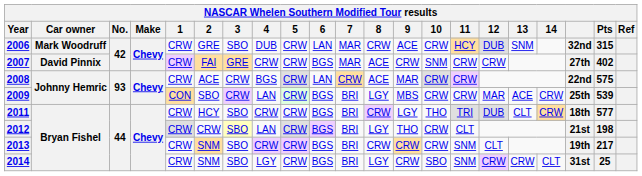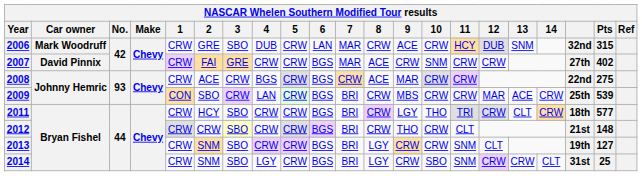 <table class="wikitable" style="text-align:center; font-size:75%">
 <tr>
 <th colspan=21><a href='#'>NASCAR Whelen Southern Modified Tour</a> results</th>
 </tr>
 <tr>
 <th>Year</th>
 <th>Car owner</th>
 <th>No.</th>
 <th>Make</th>
 <th>1</th>
 <th>2</th>
 <th>3</th>
 <th>4</th>
 <th>5</th>
 <th>6</th>
 <th>7</th>
 <th>8</th>
 <th>9</th>
 <th>10</th>
 <th>11</th>
 <th>12</th>
 <th>13</th>
 <th>14</th>
 <th></th>
 <th>Pts</th>
 <th>Ref</th>
 </tr>
 <tr>
 <th><a href='#'>2006</a></th>
 <th>Mark Woodruff</th>
 <th rowspan=2>42</th>
 <th rowspan=2><a href='#'>Chevy</a></th>
 <td><a href='#'>CRW</a></td>
 <td><a href='#'>GRE</a></td>
 <td><a href='#'>SBO</a></td>
 <td><a href='#'>DUB</a></td>
 <td><a href='#'>CRW</a></td>
 <td><a href='#'>LAN</a></td>
 <td><a href='#'>MAR</a></td>
 <td><a href='#'>CRW</a></td>
 <td><a href='#'>ACE</a></td>
 <td><a href='#'>CRW</a></td>
 <td style="background:#FFDF9F;"><a href='#'>HCY</a><br></td>
 <td style="background:#DFDFDF;"><a href='#'>DUB</a><br></td>
 <td><a href='#'>SNM</a></td>
 <td></td>
 <th>32nd</th>
 <th>315</th>
 <th></th>
 </tr>
 <tr>
 <th><a href='#'>2007</a></th>
 <th>David Pinnix</th>
 <td style="background:#EFCFFF;"><a href='#'>CRW</a><br></td>
 <td style="background:#FFDF9F;"><a href='#'>FAI</a><br></td>
 <td style="background:#FFDF9F;"><a href='#'>GRE</a><br></td>
 <td><a href='#'>CRW</a></td>
 <td><a href='#'>CRW</a></td>
 <td><a href='#'>BGS</a></td>
 <td><a href='#'>MAR</a></td>
 <td><a href='#'>ACE</a></td>
 <td><a href='#'>CRW</a></td>
 <td><a href='#'>SNM</a></td>
 <td><a href='#'>CRW</a></td>
 <td><a href='#'>CRW</a></td>
 <td colspan=2></td>
 <th>27th</th>
 <th>402</th>
 <th></th>
 </tr>
 <tr>
 <th><a href='#'>2008</a></th>
 <th rowspan=2>Johnny Hemric</th>
 <th rowspan=2>93</th>
 <th rowspan=2><a href='#'>Chevy</a></th>
 <td><a href='#'>CRW</a></td>
 <td><a href='#'>ACE</a></td>
 <td><a href='#'>CRW</a></td>
 <td><a href='#'>BGS</a></td>
 <td style="background:#DFDFDF;"><a href='#'>CRW</a><br></td>
-<td><a href='#'>LAN</a></td>
+<td><a href='#'>BGS</a></td>
 <td style="background:#FFDF9F;"><a href='#'>CRW</a><br></td>
 <td><a href='#'>ACE</a></td>
 <td><a href='#'>MAR</a></td>
 <td style="background:#DFDFDF;"><a href='#'>CRW</a><br></td>
 <td style="background:#EFCFFF;"><a href='#'>CRW</a><br></td>
 <td colspan=3></td>
 <th>22nd</th>
-<th>575</th>
+<th>275</th>
 <th></th>
 </tr>
 <tr>
 <th><a href='#'>2009</a></th>
 <td style="background:#FFDF9F;"><a href='#'>CON</a><br></td>
 <td><a href='#'>SBO</a></td>
 <td style="background:#EFCFFF;"><a href='#'>CRW</a><br></td>
 <td><a href='#'>LAN</a></td>
 <td style="background:#DFFFDF;"><a href='#'>CRW</a><br></td>
 <td><a href='#'>BGS</a></td>
 <td><a href='#'>BRI</a></td>
-<td><a href='#'>LGY</a></td>
+<td><a href='#'>CRW</a></td>
 <td><a href='#'>MBS</a></td>
 <td><a href='#'>CRW</a></td>
 <td><a href='#'>CRW</a></td>
 <td><a href='#'>MAR</a></td>
 <td><a href='#'>ACE</a></td>
 <td><a href='#'>CRW</a></td>
 <th>25th</th>
 <th>539</th>
 <th></th>
 </tr>
 <tr>
 <th><a href='#'>2011</a></th>
 <th rowspan=4>Bryan Fishel</th>
 <th rowspan=4>44</th>
 <th rowspan=4><a href='#'>Chevy</a></th>
 <td><a href='#'>CRW</a></td>
 <td><a href='#'>HCY</a></td>
 <td><a href='#'>SBO</a></td>
 <td><a href='#'>CRW</a></td>
 <td><a href='#'>CRW</a></td>
 <td><a href='#'>BGS</a></td>
 <td><a href='#'>BRI</a></td>
 <td style="background:#EFCFFF;"><a href='#'>CRW</a><br></td>
 <td><a href='#'>LGY</a></td>
 <td><a href='#'>THO</a></td>
 <td style="background:#DFDFDF;"><a href='#'>TRI</a><br></td>
-<td style="background:#DFDFDF;"><a href='#'>DUB</a><br></td>
+<td style="background:#DFDFDF;"><a href='#'>CRW</a><br></td>
 <td><a href='#'>CLT</a></td>
 <td style="background:#FFDF9F;"><a href='#'>CRW</a><br></td>
 <th>18th</th>
 <th>577</th>
 <th></th>
 </tr>
 <tr>
 <th><a href='#'>2012</a></th>
 <td style="background:#DFDFDF;"><a href='#'>CRW</a><br></td>
 <td><a href='#'>CRW</a></td>
 <td style="background:#FFFFBF;"><a href='#'>SBO</a><br></td>
-<td><a href='#'>LAN</a></td>
+<td><a href='#'>CRW</a></td>
 <td style="background:#DFDFDF;"><a href='#'>CRW</a><br></td>
 <td style="background:#EFCFFF;"><a href='#'>BGS</a><br></td>
 <td><a href='#'>BRI</a></td>
-<td><a href='#'>LGY</a></td>
+<td><a href='#'>CRW</a></td>
 <td><a href='#'>THO</a></td>
 <td><a href='#'>CRW</a></td>
 <td><a href='#'>CLT</a></td>
 <td colspan=3></td>
 <th>21st</th>
-<th>198</th>
+<th>148</th>
 <th></th>
 </tr>
 <tr>
 <th><a href='#'>2013</a></th>
 <td><a href='#'>CRW</a></td>
 <td style="background:#FFDF9F;"><a href='#'>SNM</a><br></td>
 <td><a href='#'>SBO</a></td>
 <td style="background:#EFCFFF;"><a href='#'>CRW</a><br></td>
 <td style="background:#EFCFFF;"><a href='#'>CRW</a><br></td>
 <td><a href='#'>BGS</a></td>
 <td><a href='#'>BRI</a></td>
-<td><a href='#'>CRW</a></td>
+<td><a href='#'>LGY</a></td>
 <td style="background:#FFDF9F;"><a href='#'>CRW</a><br></td>
 <td><a href='#'>CRW</a></td>
 <td><a href='#'>SNM</a></td>
 <td><a href='#'>CLT</a></td>
 <td colspan=2></td>
 <th>19th</th>
-<th>217</th>
+<th>127</th>
 <th></th>
 </tr>
 <tr>
 <th><a href='#'>2014</a></th>
 <td><a href='#'>CRW</a></td>
 <td><a href='#'>SNM</a></td>
 <td><a href='#'>SBO</a></td>
 <td><a href='#'>LGY</a></td>
 <td><a href='#'>CRW</a></td>
 <td><a href='#'>BGS</a></td>
 <td><a href='#'>BRI</a></td>
 <td><a href='#'>LGY</a></td>
 <td><a href='#'>CRW</a></td>
 <td><a href='#'>SBO</a></td>
 <td><a href='#'>SNM</a></td>
 <td style="background:#EFCFFF;"><a href='#'>CRW</a><br></td>
 <td><a href='#'>CRW</a></td>
 <td><a href='#'>CLT</a></td>
 <th>31st</th>
 <th>25</th>
 <th></th>
 </tr>
 </table>
